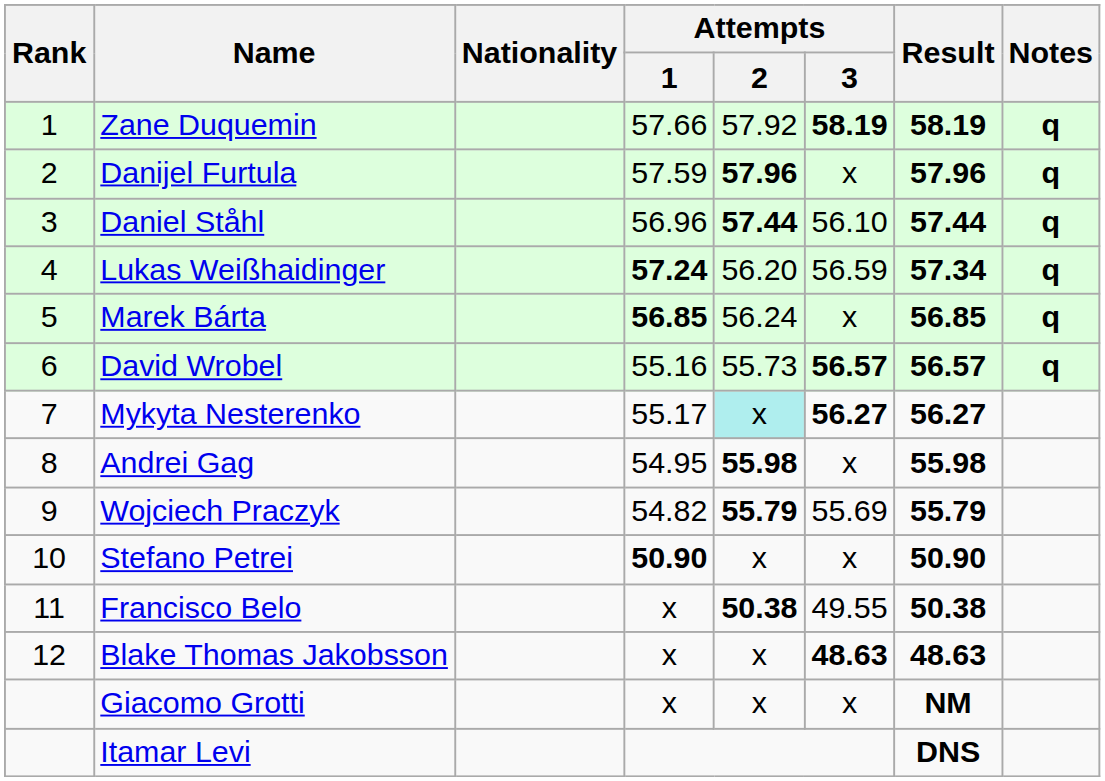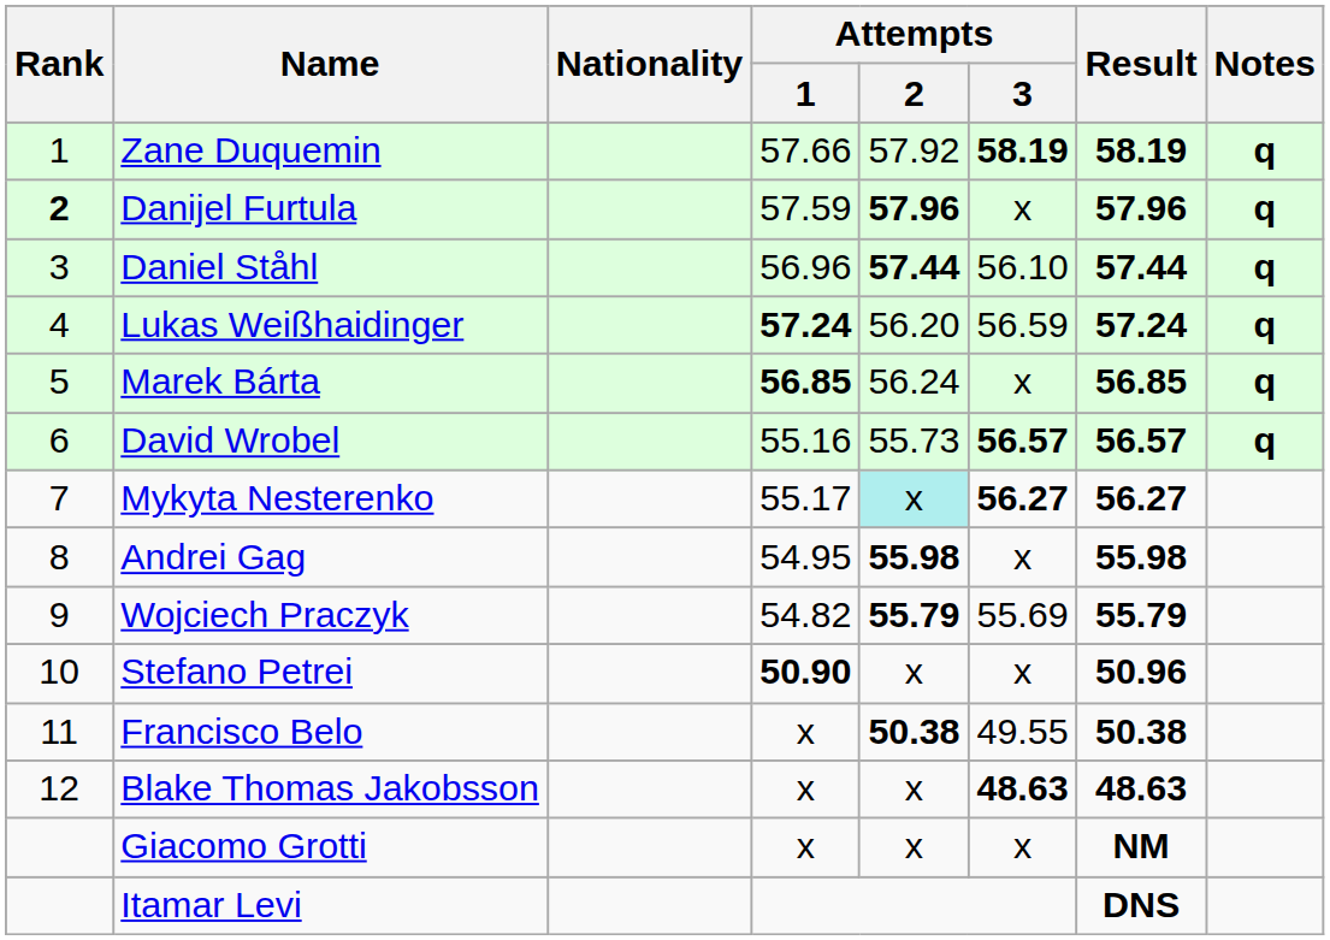 <table class="wikitable sortable" style="text-align:center">
 <tr>
 <th rowspan=2>Rank</th>
 <th rowspan=2>Name</th>
 <th rowspan=2>Nationality</th>
 <th colspan=3>Attempts</th>
 <th rowspan=2>Result</th>
 <th rowspan=2>Notes</th>
 </tr>
 <tr>
 <th>1</th>
 <th>2</th>
 <th>3</th>
 </tr>
 <tr bgcolor=ddffdd>
 <td>1</td>
 <td align=left><a href='#'>Zane Duquemin</a></td>
 <td align=left></td>
 <td>57.66</td>
 <td>57.92</td>
 <td><strong>58.19</strong></td>
 <td><strong>58.19</strong></td>
 <td><strong>q</strong></td>
 </tr>
 <tr bgcolor=ddffdd>
-<td>2</td>
+<td><strong>2</strong></td>
 <td align=left><a href='#'>Danijel Furtula</a></td>
 <td align=left></td>
 <td>57.59</td>
 <td><strong>57.96</strong></td>
 <td>x</td>
 <td><strong>57.96</strong></td>
 <td><strong>q</strong></td>
 </tr>
 <tr bgcolor=ddffdd>
 <td>3</td>
 <td align=left><a href='#'>Daniel Ståhl</a></td>
 <td align=left></td>
 <td>56.96</td>
 <td><strong>57.44</strong></td>
 <td>56.10</td>
 <td><strong>57.44</strong></td>
 <td><strong>q</strong></td>
 </tr>
 <tr bgcolor=ddffdd>
 <td>4</td>
 <td align=left><a href='#'>Lukas Weißhaidinger</a></td>
 <td align=left></td>
 <td><strong>57.24</strong></td>
 <td>56.20</td>
 <td>56.59</td>
-<td><strong>57.34</strong></td>
+<td><strong>57.24</strong></td>
 <td><strong>q</strong></td>
 </tr>
 <tr bgcolor=ddffdd>
 <td>5</td>
 <td align=left><a href='#'>Marek Bárta</a></td>
 <td align=left></td>
 <td><strong>56.85</strong></td>
 <td>56.24</td>
 <td>x</td>
 <td><strong>56.85</strong></td>
 <td><strong>q</strong></td>
 </tr>
 <tr bgcolor=ddffdd>
 <td>6</td>
 <td align=left><a href='#'>David Wrobel</a></td>
 <td align=left></td>
 <td>55.16</td>
 <td>55.73</td>
 <td><strong>56.57</strong></td>
 <td><strong>56.57</strong></td>
 <td><strong>q</strong></td>
 </tr>
 <tr>
 <td>7</td>
 <td align=left><a href='#'>Mykyta Nesterenko</a></td>
 <td align=left></td>
 <td>55.17</td>
 <td style="background: paleturquoise;">x</td>
 <td><strong>56.27</strong></td>
 <td><strong>56.27</strong></td>
 <td></td>
 </tr>
 <tr>
 <td>8</td>
 <td align=left><a href='#'>Andrei Gag</a></td>
 <td align=left></td>
 <td>54.95</td>
 <td><strong>55.98</strong></td>
 <td>x</td>
 <td><strong>55.98</strong></td>
 <td></td>
 </tr>
 <tr>
 <td>9</td>
 <td align=left><a href='#'>Wojciech Praczyk</a></td>
 <td align=left></td>
 <td>54.82</td>
 <td><strong>55.79</strong></td>
 <td>55.69</td>
 <td><strong>55.79</strong></td>
 <td></td>
 </tr>
 <tr>
 <td>10</td>
 <td align=left><a href='#'>Stefano Petrei</a></td>
 <td align=left></td>
 <td><strong>50.90</strong></td>
 <td>x</td>
 <td>x</td>
-<td><strong>50.90</strong></td>
+<td><strong>50.96</strong></td>
 <td></td>
 </tr>
 <tr>
 <td>11</td>
 <td align=left><a href='#'>Francisco Belo</a></td>
 <td align=left></td>
 <td>x</td>
 <td><strong>50.38</strong></td>
 <td>49.55</td>
 <td><strong>50.38</strong></td>
 <td></td>
 </tr>
 <tr>
 <td>12</td>
 <td align=left><a href='#'>Blake Thomas Jakobsson</a></td>
 <td align=left></td>
 <td>x</td>
 <td>x</td>
 <td><strong>48.63</strong></td>
 <td><strong>48.63</strong></td>
 <td></td>
 </tr>
 <tr>
 <td></td>
 <td align=left><a href='#'>Giacomo Grotti</a></td>
 <td align=left></td>
 <td>x</td>
 <td>x</td>
 <td>x</td>
 <td><strong>NM</strong></td>
 <td></td>
 </tr>
 <tr>
 <td></td>
 <td align=left><a href='#'>Itamar Levi</a></td>
 <td align=left></td>
 <td colspan=3></td>
 <td><strong>DNS</strong></td>
 <td></td>
 </tr>
 </table>
